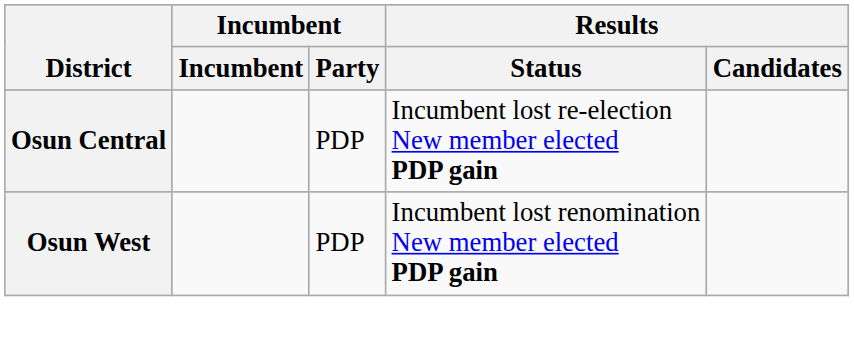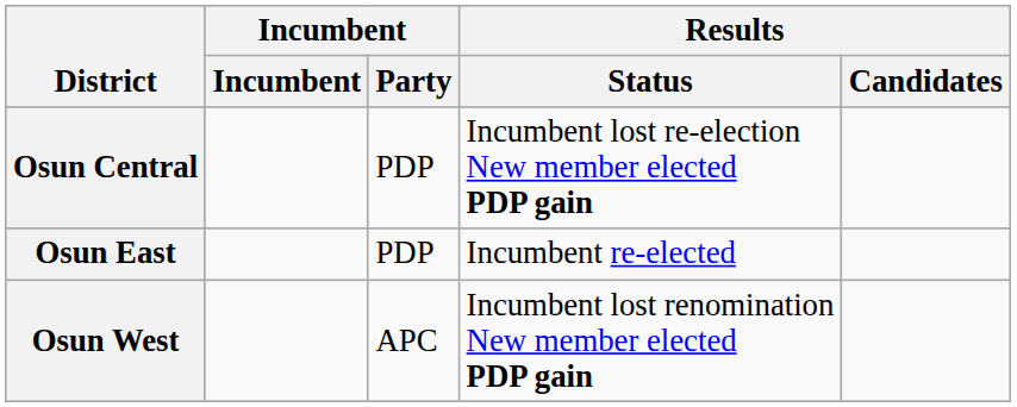 <table class="wikitable sortable">
 <tr valign=bottom>
 <th rowspan=2>District</th>
 <th colspan=2>Incumbent</th>
 <th colspan=2>Results</th>
 </tr>
 <tr valign=bottom>
 <th>Incumbent</th>
 <th>Party</th>
 <th>Status</th>
 <th>Candidates</th>
 </tr>
 <tr>
 <th>Osun Central</th>
 <td></td>
 <td>PDP</td>
 <td>Incumbent lost re-election<br><a href='#'>New member elected</a><br><strong>PDP gain</strong></td>
 <td nowrap></td>
 </tr>
 <tr>
+<th>Osun East</th>
+<td></td>
+<td>PDP</td>
+<td>Incumbent <a href='#'>re-elected</a></td>
+<td nowrap></td>
+</tr>
+<tr>
 <th>Osun West</th>
 <td></td>
-<td>PDP</td>
+<td>APC</td>
 <td>Incumbent lost renomination<br><a href='#'>New member elected</a><br><strong>PDP gain</strong></td>
 <td nowrap></td>
 </tr>
 </table>
